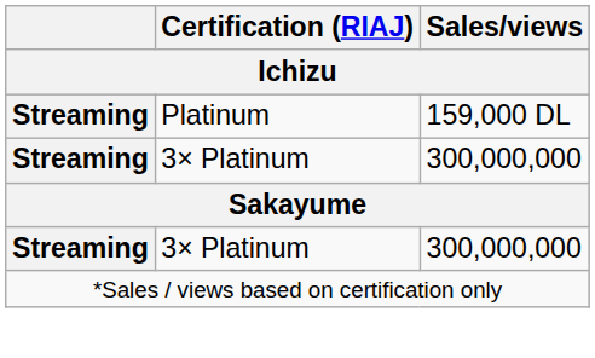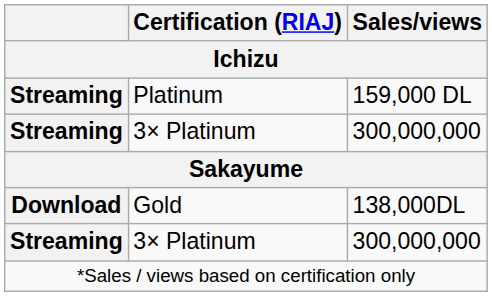 <table class="wikitable">
 <tr>
 <th></th>
 <th>Certification (<a href='#'>RIAJ</a>)</th>
 <th>Sales/views</th>
 </tr>
 <tr>
 <th colspan="3">Ichizu</th>
 </tr>
 <tr>
 <th>Streaming</th>
 <td>Platinum</td>
 <td>159,000 DL</td>
 </tr>
 <tr>
 <th>Streaming</th>
 <td>3× Platinum</td>
 <td>300,000,000</td>
 </tr>
 <tr>
 <th colspan="3">Sakayume</th>
 </tr>
 <tr>
+<th>Download</th>
+<td>Gold</td>
+<td>138,000DL</td>
+</tr>
+<tr>
 <th>Streaming</th>
 <td>3× Platinum</td>
 <td>300,000,000</td>
 </tr>
 <tr>
 <td align="center" colspan="3" style="font-size:small">*Sales / views based on certification only</td>
 </tr>
 </table>
